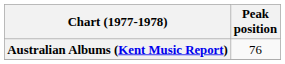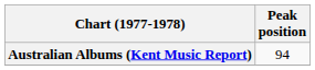 <table class="wikitable sortable plainrowheaders">
 <tr>
 <th>Chart (1977-1978)</th>
 <th>Peak<br>position</th>
 </tr>
 <tr>
 <th scope="row">Australian Albums (<a href='#'>Kent Music Report</a>)</th>
-<td align="center">76</td>
+<td align="center">94</td>
 </tr>
 <tr>
 </tr>
 <tr>
 </tr>
 <tr>
 </tr>
 </table>
